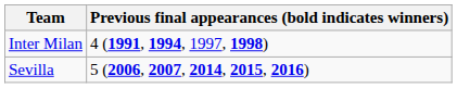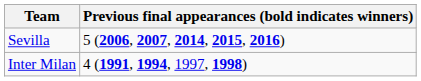 <table class="wikitable">
 <tr>
 <th>Team</th>
 <th>Previous final appearances (bold indicates winners)</th>
 </tr>
 <tr>
+<td> <a href='#'>Sevilla</a></td>
+<td>5 (<strong><a href='#'>2006</a></strong>, <strong><a href='#'>2007</a></strong>, <strong><a href='#'>2014</a></strong>, <strong><a href='#'>2015</a></strong>, <strong><a href='#'>2016</a></strong>)</td>
+</tr>
+<tr>
 <td> <a href='#'>Inter Milan</a></td>
 <td>4 (<strong><a href='#'>1991</a></strong>, <strong><a href='#'>1994</a></strong>, <a href='#'>1997</a>, <strong><a href='#'>1998</a></strong>)</td>
 </tr>
-<tr>
-<td> <a href='#'>Sevilla</a></td>
-<td>5 (<strong><a href='#'>2006</a></strong>, <strong><a href='#'>2007</a></strong>, <strong><a href='#'>2014</a></strong>, <strong><a href='#'>2015</a></strong>, <strong><a href='#'>2016</a></strong>)</td>
-</tr>
 </table>
